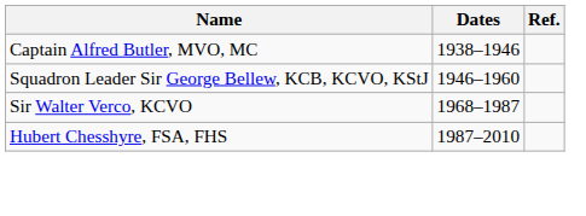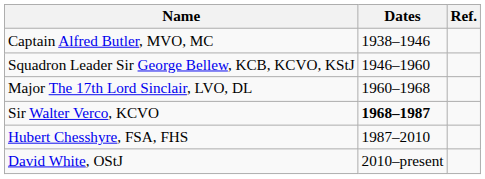 <table class="wikitable">
 <tr>
 <th>Name</th>
 <th>Dates</th>
 <th>Ref.</th>
 </tr>
 <tr>
 <td>Captain <a href='#'>Alfred Butler</a>, MVO, MC</td>
 <td>1938–1946</td>
 <td></td>
 </tr>
 <tr>
 <td>Squadron Leader Sir <a href='#'>George Bellew</a>, KCB, KCVO, KStJ</td>
 <td>1946–1960</td>
 <td></td>
 </tr>
 <tr>
+<td>Major <a href='#'>The 17th Lord Sinclair</a>, LVO, DL</td>
+<td>1960–1968</td>
+<td></td>
+</tr>
+<tr>
 <td>Sir <a href='#'>Walter Verco</a>, KCVO</td>
-<td>1968–1987</td>
+<td><strong>1968–1987</strong></td>
 <td></td>
 </tr>
 <tr>
 <td><a href='#'>Hubert Chesshyre</a>, FSA, FHS</td>
 <td>1987–2010</td>
 <td></td>
 </tr>
+<tr>
+<td><a href='#'>David White</a>, OStJ</td>
+<td>2010–present</td>
+<td></td>
+</tr>
 </table>
